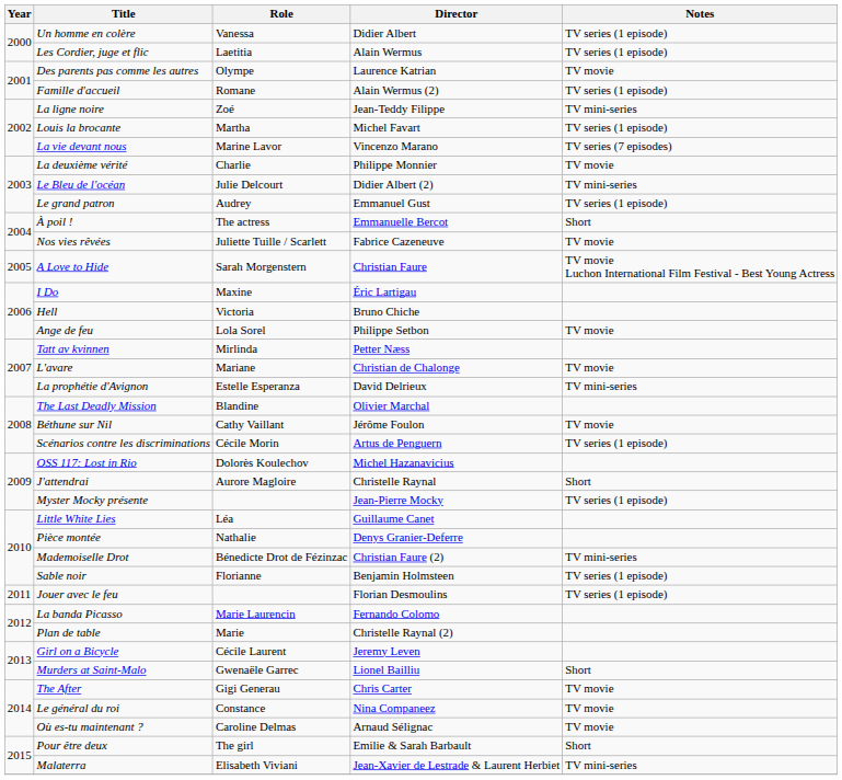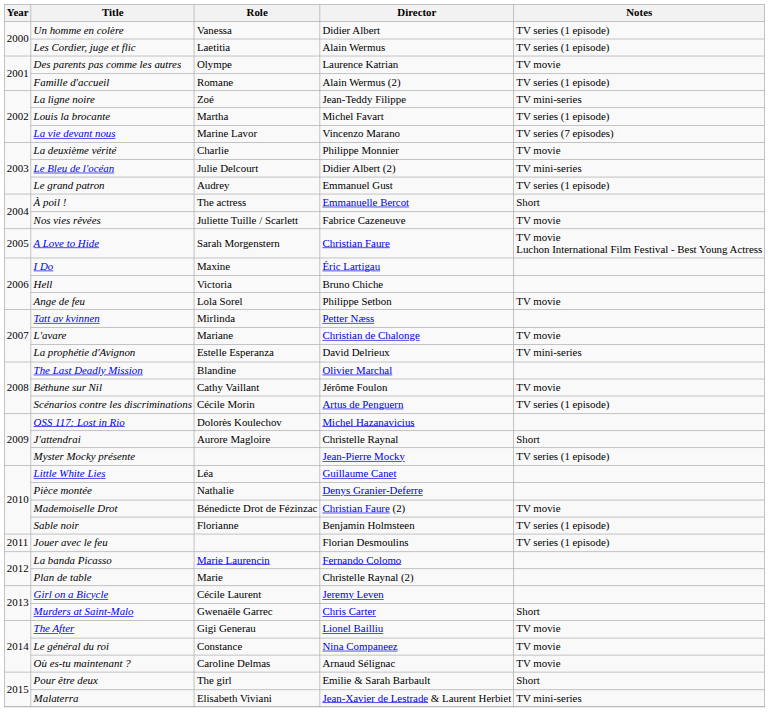 <table class="wikitable">
 <tr>
 <th>Year</th>
 <th>Title</th>
 <th>Role</th>
 <th>Director</th>
 <th>Notes</th>
 </tr>
 <tr>
 <td rowspan=2>2000</td>
 <td><em>Un homme en colère</em></td>
 <td>Vanessa</td>
 <td>Didier Albert</td>
 <td>TV series (1 episode)</td>
 </tr>
 <tr>
 <td><em>Les Cordier, juge et flic</em></td>
 <td>Laetitia</td>
 <td>Alain Wermus</td>
 <td>TV series (1 episode)</td>
 </tr>
 <tr>
 <td rowspan=2>2001</td>
 <td><em>Des parents pas comme les autres</em></td>
 <td>Olympe</td>
 <td>Laurence Katrian</td>
 <td>TV movie</td>
 </tr>
 <tr>
 <td><em>Famille d'accueil</em></td>
 <td>Romane</td>
 <td>Alain Wermus (2)</td>
 <td>TV series (1 episode)</td>
 </tr>
 <tr>
 <td rowspan=3>2002</td>
 <td><em>La ligne noire</em></td>
 <td>Zoé</td>
 <td>Jean-Teddy Filippe</td>
 <td>TV mini-series</td>
 </tr>
 <tr>
 <td><em>Louis la brocante</em></td>
 <td>Martha</td>
 <td>Michel Favart</td>
 <td>TV series (1 episode)</td>
 </tr>
 <tr>
 <td><em><a href='#'>La vie devant nous</a></em></td>
 <td>Marine Lavor</td>
 <td>Vincenzo Marano</td>
 <td>TV series (7 episodes)</td>
 </tr>
 <tr>
 <td rowspan=3>2003</td>
 <td><em>La deuxième vérité</em></td>
 <td>Charlie</td>
 <td>Philippe Monnier</td>
 <td>TV movie</td>
 </tr>
 <tr>
 <td><em><a href='#'>Le Bleu de l'océan</a></em></td>
 <td>Julie Delcourt</td>
 <td>Didier Albert (2)</td>
 <td>TV mini-series</td>
 </tr>
 <tr>
 <td><em>Le grand patron</em></td>
 <td>Audrey</td>
 <td>Emmanuel Gust</td>
 <td>TV series (1 episode)</td>
 </tr>
 <tr>
 <td rowspan=2>2004</td>
 <td><em>À poil !</em></td>
 <td>The actress</td>
 <td><a href='#'>Emmanuelle Bercot</a></td>
 <td>Short</td>
 </tr>
 <tr>
 <td><em>Nos vies rêvées</em></td>
 <td>Juliette Tuille / Scarlett</td>
 <td>Fabrice Cazeneuve</td>
 <td>TV movie</td>
 </tr>
 <tr>
 <td rowspan=1>2005</td>
 <td><em><a href='#'>A Love to Hide</a></em></td>
 <td>Sarah Morgenstern</td>
 <td><a href='#'>Christian Faure</a></td>
 <td>TV movie<br>Luchon International Film Festival - Best Young Actress</td>
 </tr>
 <tr>
 <td rowspan=3>2006</td>
 <td><em><a href='#'>I Do</a></em></td>
 <td>Maxine</td>
 <td><a href='#'>Éric Lartigau</a></td>
 <td></td>
 </tr>
 <tr>
 <td><em>Hell</em></td>
 <td>Victoria</td>
 <td>Bruno Chiche</td>
 <td></td>
 </tr>
 <tr>
 <td><em>Ange de feu</em></td>
 <td>Lola Sorel</td>
 <td>Philippe Setbon</td>
 <td>TV movie</td>
 </tr>
 <tr>
 <td rowspan=3>2007</td>
 <td><em><a href='#'>Tatt av kvinnen</a></em></td>
 <td>Mirlinda</td>
 <td><a href='#'>Petter Næss</a></td>
 <td></td>
 </tr>
 <tr>
 <td><em>L'avare</em></td>
 <td>Mariane</td>
 <td><a href='#'>Christian de Chalonge</a></td>
 <td>TV movie</td>
 </tr>
 <tr>
 <td><em>La prophétie d'Avignon</em></td>
 <td>Estelle Esperanza</td>
 <td>David Delrieux</td>
 <td>TV mini-series</td>
 </tr>
 <tr>
 <td rowspan=3>2008</td>
 <td><em><a href='#'>The Last Deadly Mission</a></em></td>
 <td>Blandine</td>
 <td><a href='#'>Olivier Marchal</a></td>
 <td></td>
 </tr>
 <tr>
 <td><em>Béthune sur Nil</em></td>
 <td>Cathy Vaillant</td>
 <td>Jérôme Foulon</td>
 <td>TV movie</td>
 </tr>
 <tr>
 <td><em>Scénarios contre les discriminations</em></td>
 <td>Cécile Morin</td>
 <td><a href='#'>Artus de Penguern</a></td>
 <td>TV series (1 episode)</td>
 </tr>
 <tr>
 <td rowspan=3>2009</td>
 <td><em><a href='#'>OSS 117: Lost in Rio</a></em></td>
 <td>Dolorès Koulechov</td>
 <td><a href='#'>Michel Hazanavicius</a></td>
 <td></td>
 </tr>
 <tr>
 <td><em>J'attendrai</em></td>
 <td>Aurore Magloire</td>
 <td>Christelle Raynal</td>
 <td>Short</td>
 </tr>
 <tr>
 <td><em>Myster Mocky présente</em></td>
 <td></td>
 <td><a href='#'>Jean-Pierre Mocky</a></td>
 <td>TV series (1 episode)</td>
 </tr>
 <tr>
 <td rowspan=4>2010</td>
 <td><em><a href='#'>Little White Lies</a></em></td>
 <td>Léa</td>
 <td><a href='#'>Guillaume Canet</a></td>
 <td></td>
 </tr>
 <tr>
 <td><em>Pièce montée</em></td>
 <td>Nathalie</td>
 <td><a href='#'>Denys Granier-Deferre</a></td>
 <td></td>
 </tr>
 <tr>
 <td><em>Mademoiselle Drot</em></td>
 <td>Bénedicte Drot de Fézinzac</td>
 <td><a href='#'>Christian Faure</a> (2)</td>
-<td>TV mini-series</td>
+<td>TV movie</td>
 </tr>
 <tr>
 <td><em>Sable noir</em></td>
 <td>Florianne</td>
 <td>Benjamin Holmsteen</td>
 <td>TV series (1 episode)</td>
 </tr>
 <tr>
 <td rowspan=1>2011</td>
 <td><em>Jouer avec le feu</em></td>
 <td></td>
 <td>Florian Desmoulins</td>
 <td>TV series (1 episode)</td>
 </tr>
 <tr>
 <td rowspan=2>2012</td>
 <td><em>La banda Picasso</em></td>
 <td><a href='#'>Marie Laurencin</a></td>
 <td><a href='#'>Fernando Colomo</a></td>
 <td></td>
 </tr>
 <tr>
 <td><em>Plan de table</em></td>
 <td>Marie</td>
 <td>Christelle Raynal (2)</td>
 <td></td>
 </tr>
 <tr>
 <td rowspan=2>2013</td>
 <td><em><a href='#'>Girl on a Bicycle</a></em></td>
 <td>Cécile Laurent</td>
 <td><a href='#'>Jeremy Leven</a></td>
 <td></td>
 </tr>
 <tr>
 <td><em><a href='#'>Murders at Saint-Malo</a></em></td>
 <td>Gwenaële Garrec</td>
-<td><a href='#'>Lionel Bailliu</a></td>
+<td><a href='#'>Chris Carter</a></td>
 <td>Short</td>
 </tr>
 <tr>
 <td rowspan=3>2014</td>
 <td><em><a href='#'>The After</a></em></td>
 <td>Gigi Generau</td>
-<td><a href='#'>Chris Carter</a></td>
+<td><a href='#'>Lionel Bailliu</a></td>
 <td>TV movie</td>
 </tr>
 <tr>
 <td><em>Le général du roi</em></td>
 <td>Constance</td>
 <td><a href='#'>Nina Companeez</a></td>
 <td>TV movie</td>
 </tr>
 <tr>
 <td><em>Où es-tu maintenant ?</em></td>
 <td>Caroline Delmas</td>
 <td>Arnaud Sélignac</td>
 <td>TV movie</td>
 </tr>
 <tr>
 <td rowspan=2>2015</td>
 <td><em>Pour être deux</em></td>
 <td>The girl</td>
 <td>Emilie & Sarah Barbault</td>
 <td>Short</td>
 </tr>
 <tr>
 <td><em>Malaterra</em></td>
 <td>Elisabeth Viviani</td>
 <td><a href='#'>Jean-Xavier de Lestrade</a> & Laurent Herbiet</td>
 <td>TV mini-series</td>
 </tr>
 <tr>
 </tr>
 </table>
